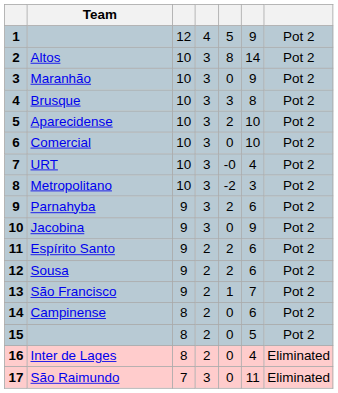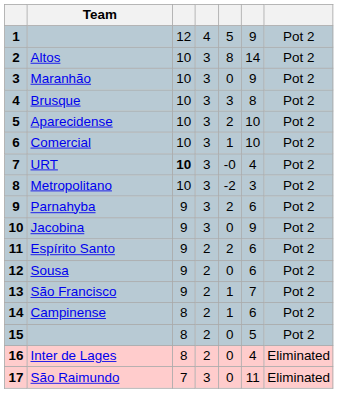 <table class="wikitable" style="text-align: center;">
 <tr>
 <th width=20></th>
 <th width=165>Team</th>
 <th width=20></th>
 <th width=20></th>
 <th width=20></th>
 <th width=20></th>
 <th width=40></th>
 </tr>
 <tr bgcolor="#B8CAD4">
 <td><strong>1</strong></td>
 <td align=left></td>
 <td>12</td>
 <td>4</td>
 <td>5</td>
 <td>9</td>
 <td>Pot 2</td>
 </tr>
 <tr bgcolor="#B8CAD4">
 <td><strong>2</strong></td>
 <td align=left> <a href='#'>Altos</a></td>
 <td>10</td>
 <td>3</td>
 <td>8</td>
 <td>14</td>
 <td>Pot 2</td>
 </tr>
 <tr bgcolor="#B8CAD4">
 <td><strong>3</strong></td>
 <td align=left> <a href='#'>Maranhão</a></td>
 <td>10</td>
 <td>3</td>
 <td>0</td>
 <td>9</td>
 <td>Pot 2</td>
 </tr>
 <tr bgcolor="#B8CAD4">
 <td><strong>4</strong></td>
 <td align=left> <a href='#'>Brusque</a></td>
 <td>10</td>
 <td>3</td>
 <td>3</td>
 <td>8</td>
 <td>Pot 2</td>
 </tr>
 <tr bgcolor="#B8CAD4">
 <td><strong>5</strong></td>
 <td align=left> <a href='#'>Aparecidense</a></td>
 <td>10</td>
 <td>3</td>
 <td>2</td>
 <td>10</td>
 <td>Pot 2</td>
 </tr>
 <tr bgcolor="#B8CAD4">
 <td><strong>6</strong></td>
 <td align=left> <a href='#'>Comercial</a></td>
 <td>10</td>
 <td>3</td>
-<td>0</td>
+<td>1</td>
 <td>10</td>
 <td>Pot 2</td>
 </tr>
 <tr bgcolor="#B8CAD4">
 <td><strong>7</strong></td>
 <td align=left> <a href='#'>URT</a></td>
-<td>10</td>
+<td><strong>10</strong></td>
 <td>3</td>
 <td>-0</td>
 <td>4</td>
 <td>Pot 2</td>
 </tr>
 <tr bgcolor="#B8CAD4">
 <td><strong>8</strong></td>
 <td align=left> <a href='#'>Metropolitano</a></td>
 <td>10</td>
 <td>3</td>
 <td>-2</td>
 <td>3</td>
 <td>Pot 2</td>
 </tr>
 <tr bgcolor="#B8CAD4">
 <td><strong>9</strong></td>
 <td align=left> <a href='#'>Parnahyba</a></td>
 <td>9</td>
 <td>3</td>
 <td>2</td>
 <td>6</td>
 <td>Pot 2</td>
 </tr>
 <tr bgcolor="#B8CAD4">
 <td><strong>10</strong></td>
 <td align=left> <a href='#'>Jacobina</a></td>
 <td>9</td>
 <td>3</td>
 <td>0</td>
 <td>9</td>
 <td>Pot 2</td>
 </tr>
 <tr bgcolor="#B8CAD4">
 <td><strong>11</strong></td>
 <td align=left> <a href='#'>Espírito Santo</a></td>
 <td>9</td>
 <td>2</td>
 <td>2</td>
 <td>6</td>
 <td>Pot 2</td>
 </tr>
 <tr bgcolor="#B8CAD4">
 <td><strong>12</strong></td>
 <td align=left> <a href='#'>Sousa</a></td>
 <td>9</td>
 <td>2</td>
-<td>2</td>
+<td>0</td>
 <td>6</td>
 <td>Pot 2</td>
 </tr>
 <tr bgcolor="#B8CAD4">
 <td><strong>13</strong></td>
 <td align=left> <a href='#'>São Francisco</a></td>
 <td>9</td>
 <td>2</td>
 <td>1</td>
 <td>7</td>
 <td>Pot 2</td>
 </tr>
 <tr bgcolor="#B8CAD4">
 <td><strong>14</strong></td>
 <td align=left> <a href='#'>Campinense</a></td>
 <td>8</td>
 <td>2</td>
-<td>0</td>
+<td>1</td>
 <td>6</td>
 <td>Pot 2</td>
 </tr>
 <tr bgcolor="#B8CAD4">
 <td><strong>15</strong></td>
 <td align=left></td>
 <td>8</td>
 <td>2</td>
 <td>0</td>
 <td>5</td>
 <td>Pot 2</td>
 </tr>
 <tr bgcolor="#ffcccc">
 <td><strong>16</strong></td>
 <td align=left> <a href='#'>Inter de Lages</a></td>
 <td>8</td>
 <td>2</td>
 <td>0</td>
 <td>4</td>
 <td>Eliminated</td>
 </tr>
 <tr bgcolor="#ffcccc">
 <td><strong>17</strong></td>
 <td align=left> <a href='#'>São Raimundo</a></td>
 <td>7</td>
 <td>3</td>
 <td>0</td>
 <td>11</td>
 <td>Eliminated</td>
 </tr>
 </table>
